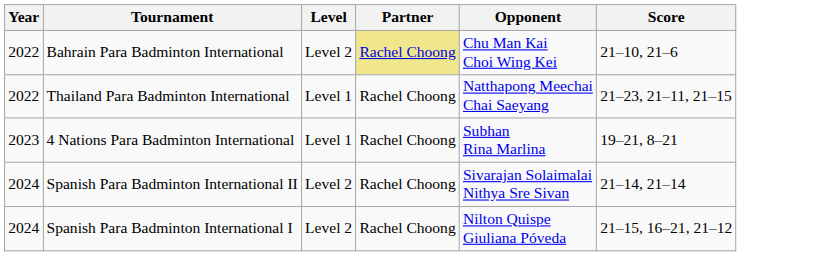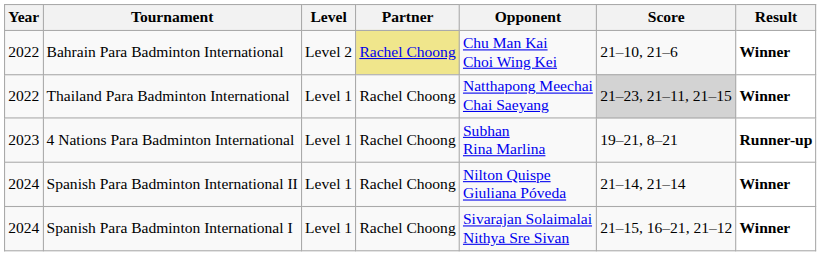 <table class="sortable wikitable" style="font-size: 90%;">
 <tr>
 <th>Year</th>
 <th>Tournament</th>
 <th>Level</th>
 <th>Partner</th>
 <th>Opponent</th>
 <th>Score</th>
+<th>Result</th>
 </tr>
 <tr>
 <td align="center">2022</td>
 <td align="left">Bahrain Para Badminton International</td>
 <td align="left">Level 2</td>
 <td style="background: khaki;"> <a href='#'>Rachel Choong</a></td>
 <td align="left"> <a href='#'>Chu Man Kai</a><br> <a href='#'>Choi Wing Kei</a></td>
 <td align="left">21–10, 21–6</td>
+<td style="text-align:left; background:white"> <strong>Winner</strong></td>
 </tr>
 <tr>
 <td align="center">2022</td>
 <td align="left">Thailand Para Badminton International</td>
 <td align="left">Level 1</td>
 <td> Rachel Choong</td>
 <td align="left"> <a href='#'>Natthapong Meechai</a><br> <a href='#'>Chai Saeyang</a></td>
-<td align="left">21–23, 21–11, 21–15</td>
+<td align="left" style="background: lightgrey;">21–23, 21–11, 21–15</td>
+<td style="text-align:left; background:white"> <strong>Winner</strong></td>
 </tr>
 <tr>
 <td align="center">2023</td>
 <td align="left">4 Nations Para Badminton International</td>
 <td align="left">Level 1</td>
 <td align="left"> Rachel Choong</td>
 <td align="left"> <a href='#'>Subhan</a><br> <a href='#'>Rina Marlina</a></td>
 <td align="left">19–21, 8–21</td>
+<td style="text-align:left; background:white"> <strong>Runner-up</strong></td>
 </tr>
 <tr>
 <td align="center">2024</td>
 <td align="left">Spanish Para Badminton International II</td>
-<td align="left">Level 2</td>
+<td align="left">Level 1</td>
 <td align="left"> Rachel Choong</td>
-<td align="left"> <a href='#'>Sivarajan Solaimalai</a><br> <a href='#'>Nithya Sre Sivan</a></td>
+<td align="left"> <a href='#'>Nilton Quispe</a><br> <a href='#'>Giuliana Póveda</a></td>
 <td align="left">21–14, 21–14</td>
+<td style="text-align:left; background:white"> <strong>Winner</strong></td>
 </tr>
 <tr>
 <td align="center">2024</td>
 <td align="left">Spanish Para Badminton International I</td>
-<td align="left">Level 2</td>
+<td align="left">Level 1</td>
 <td> Rachel Choong</td>
-<td align="left"> <a href='#'>Nilton Quispe</a><br> <a href='#'>Giuliana Póveda</a></td>
+<td align="left"> <a href='#'>Sivarajan Solaimalai</a><br> <a href='#'>Nithya Sre Sivan</a></td>
 <td align="left">21–15, 16–21, 21–12</td>
+<td style="text-align:left; background:white"> <strong>Winner</strong></td>
 </tr>
 </table>
